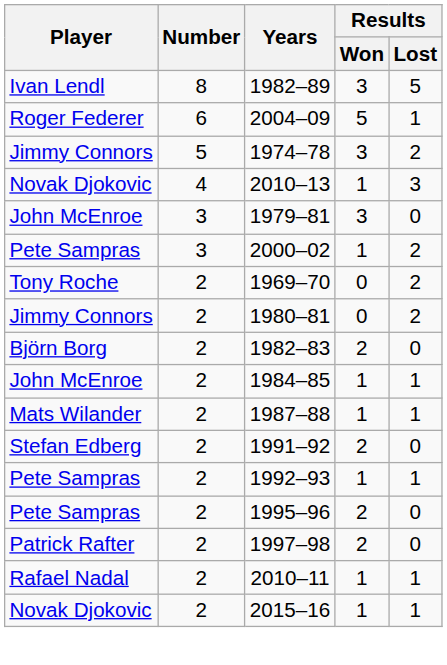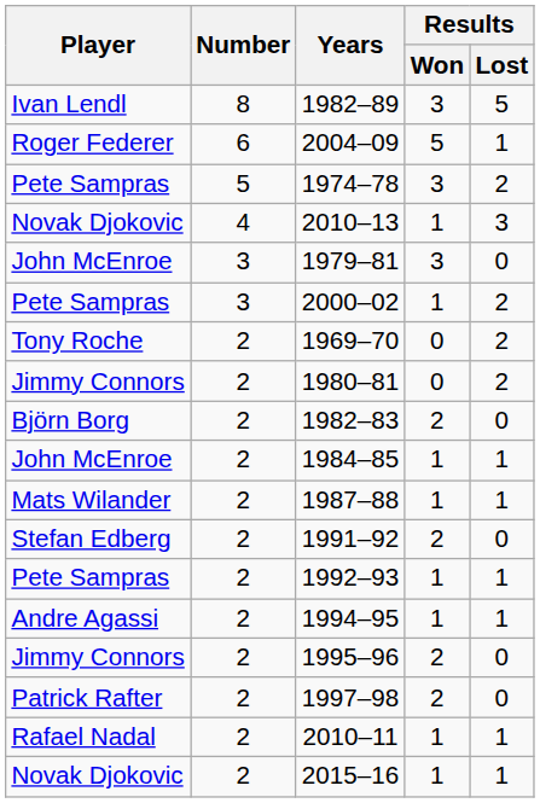 <table class="wikitable">
 <tr>
 <th rowspan=2>Player</th>
 <th rowspan=2>Number</th>
 <th rowspan=2>Years</th>
 <th colspan=2>Results</th>
 </tr>
 <tr>
 <th>Won</th>
 <th>Lost</th>
 </tr>
 <tr>
 <td> <a href='#'>Ivan Lendl</a></td>
 <td align=center>8</td>
 <td align=center>1982–89</td>
 <td align=center>3</td>
 <td align=center>5</td>
 </tr>
 <tr>
 <td>  <a href='#'>Roger Federer</a></td>
 <td align=center>6</td>
 <td align=center>2004–09</td>
 <td align=center>5</td>
 <td align=center>1</td>
 </tr>
 <tr>
-<td> <a href='#'>Jimmy Connors</a></td>
+<td> <a href='#'>Pete Sampras</a></td>
 <td align=center>5</td>
 <td align=center>1974–78</td>
 <td align=center>3</td>
 <td align=center>2</td>
 </tr>
 <tr>
 <td> <a href='#'>Novak Djokovic</a></td>
 <td align=center>4</td>
 <td align=center>2010–13</td>
 <td align=center>1</td>
 <td align=center>3</td>
 </tr>
 <tr>
 <td> <a href='#'>John McEnroe</a></td>
 <td align=center>3</td>
 <td align=center>1979–81</td>
 <td align=center>3</td>
 <td align=center>0</td>
 </tr>
 <tr>
 <td> <a href='#'>Pete Sampras</a></td>
 <td align=center>3</td>
 <td align=center>2000–02</td>
 <td align=center>1</td>
 <td align=center>2</td>
 </tr>
 <tr>
 <td> <a href='#'>Tony Roche</a></td>
 <td align=center>2</td>
 <td align=center>1969–70</td>
 <td align=center>0</td>
 <td align=center>2</td>
 </tr>
 <tr>
 <td> <a href='#'>Jimmy Connors</a></td>
 <td align=center>2</td>
 <td align=center>1980–81</td>
 <td align=center>0</td>
 <td align=center>2</td>
 </tr>
 <tr>
 <td> <a href='#'>Björn Borg</a></td>
 <td align=center>2</td>
 <td align=center>1982–83</td>
 <td align=center>2</td>
 <td align=center>0</td>
 </tr>
 <tr>
 <td> <a href='#'>John McEnroe</a></td>
 <td align=center>2</td>
 <td align=center>1984–85</td>
 <td align=center>1</td>
 <td align=center>1</td>
 </tr>
 <tr>
 <td> <a href='#'>Mats Wilander</a></td>
 <td align=center>2</td>
 <td align=center>1987–88</td>
 <td align=center>1</td>
 <td align=center>1</td>
 </tr>
 <tr>
 <td> <a href='#'>Stefan Edberg</a></td>
 <td align=center>2</td>
 <td align=center>1991–92</td>
 <td align=center>2</td>
 <td align=center>0</td>
 </tr>
 <tr>
 <td> <a href='#'>Pete Sampras</a></td>
 <td align=center>2</td>
 <td align=center>1992–93</td>
 <td align=center>1</td>
 <td align=center>1</td>
 </tr>
 <tr>
-<td> <a href='#'>Pete Sampras</a></td>
+<td> <a href='#'>Andre Agassi</a></td>
+<td align=center>2</td>
+<td align=center>1994–95</td>
+<td align=center>1</td>
+<td align=center>1</td>
+</tr>
+<tr>
+<td> <a href='#'>Jimmy Connors</a></td>
 <td align=center>2</td>
 <td align=center>1995–96</td>
 <td align=center>2</td>
 <td align=center>0</td>
 </tr>
 <tr>
 <td> <a href='#'>Patrick Rafter</a></td>
 <td align=center>2</td>
 <td align=center>1997–98</td>
 <td align=center>2</td>
 <td align=center>0</td>
 </tr>
 <tr>
 <td> <a href='#'>Rafael Nadal</a></td>
 <td align=center>2</td>
 <td align=center>2010–11</td>
 <td align=center>1</td>
 <td align=center>1</td>
 </tr>
 <tr>
 <td> <a href='#'>Novak Djokovic</a></td>
 <td align=center>2</td>
 <td align=center>2015–16</td>
 <td align=center>1</td>
 <td align=center>1</td>
 </tr>
 </table>
